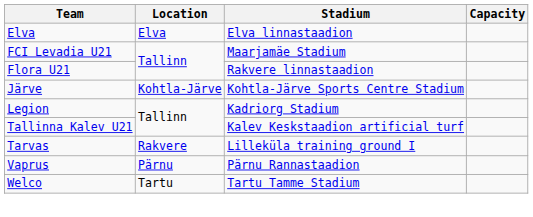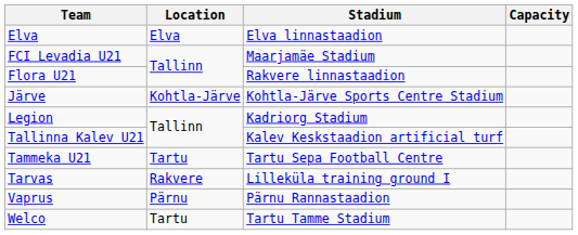 <table class="wikitable sortable">
 <tr>
 <th>Team</th>
 <th>Location</th>
 <th>Stadium</th>
 <th>Capacity</th>
 </tr>
 <tr>
 <td><a href='#'>Elva</a></td>
 <td><a href='#'>Elva</a></td>
 <td><a href='#'>Elva linnastaadion</a></td>
 <td align=center></td>
 </tr>
 <tr>
 <td><a href='#'>FCI Levadia U21</a></td>
 <td rowspan=2><a href='#'>Tallinn</a></td>
 <td><a href='#'>Maarjamäe Stadium</a></td>
 <td align=center></td>
 </tr>
 <tr>
 <td><a href='#'>Flora U21</a></td>
 <td><a href='#'>Rakvere linnastaadion</a></td>
 <td align=center></td>
 </tr>
 <tr>
 <td><a href='#'>Järve</a></td>
 <td><a href='#'>Kohtla-Järve</a></td>
 <td><a href='#'>Kohtla-Järve Sports Centre Stadium</a></td>
 <td align=center></td>
 </tr>
 <tr>
 <td><a href='#'>Legion</a></td>
 <td rowspan=2>Tallinn</td>
 <td><a href='#'>Kadriorg Stadium</a></td>
 <td align=center></td>
 </tr>
 <tr>
 <td><a href='#'>Tallinna Kalev U21</a></td>
 <td><a href='#'>Kalev Keskstaadion artificial turf</a></td>
 <td align=center></td>
 </tr>
 <tr>
+<td><a href='#'>Tammeka U21</a></td>
+<td><a href='#'>Tartu</a></td>
+<td><a href='#'>Tartu Sepa Football Centre</a></td>
+<td align=center></td>
+</tr>
+<tr>
 <td><a href='#'>Tarvas</a></td>
 <td><a href='#'>Rakvere</a></td>
 <td><a href='#'>Lilleküla training ground I</a></td>
 <td align="center"></td>
 </tr>
 <tr>
 <td><a href='#'>Vaprus</a></td>
 <td><a href='#'>Pärnu</a></td>
 <td><a href='#'>Pärnu Rannastaadion</a></td>
 <td align=center></td>
 </tr>
 <tr>
 <td><a href='#'>Welco</a></td>
 <td>Tartu</td>
 <td><a href='#'>Tartu Tamme Stadium</a></td>
 <td align=center></td>
 </tr>
 </table>
